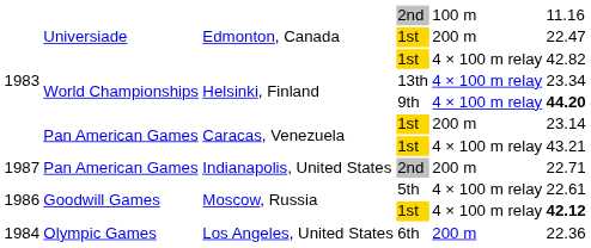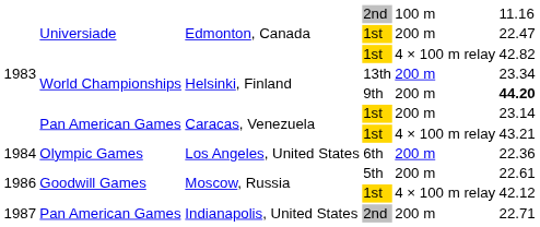 <table>
 <tr>
 <td rowspan=7>1983</td>
 <td rowspan=3><a href='#'>Universiade</a></td>
 <td rowspan=3><a href='#'>Edmonton</a>, Canada</td>
 <td bgcolor=silver>2nd</td>
 <td>100 m</td>
 <td>11.16</td>
 </tr>
 <tr>
 <td bgcolor=gold>1st</td>
 <td>200 m</td>
 <td>22.47</td>
 </tr>
 <tr>
 <td bgcolor=gold>1st</td>
 <td>4 × 100 m relay</td>
 <td>42.82</td>
 </tr>
 <tr>
 <td rowspan=2><a href='#'>World Championships</a></td>
 <td rowspan=2><a href='#'>Helsinki</a>, Finland</td>
 <td>13th</td>
-<td><a href='#'>4 × 100 m relay</a></td>
+<td><a href='#'>200 m</a></td>
 <td>23.34</td>
 </tr>
 <tr>
 <td>9th</td>
-<td><a href='#'>4 × 100 m relay</a></td>
+<td>200 m</td>
 <td><strong>44.20</strong></td>
 </tr>
 <tr>
 <td rowspan=2><a href='#'>Pan American Games</a></td>
 <td rowspan=2><a href='#'>Caracas</a>, Venezuela</td>
 <td bgcolor=gold>1st</td>
 <td>200 m</td>
 <td>23.14</td>
 </tr>
 <tr>
 <td bgcolor=gold>1st</td>
 <td>4 × 100 m relay</td>
 <td>43.21</td>
 </tr>
 <tr>
+<td>1984</td>
+<td><a href='#'>Olympic Games</a></td>
+<td><a href='#'>Los Angeles</a>, United States</td>
+<td>6th</td>
+<td><a href='#'>200 m</a></td>
+<td>22.36</td>
+</tr>
+<tr>
+<td rowspan=2>1986</td>
+<td rowspan=2><a href='#'>Goodwill Games</a></td>
+<td rowspan=2><a href='#'>Moscow</a>, Russia</td>
+<td>5th</td>
+<td>200 m</td>
+<td>22.61</td>
+</tr>
+<tr>
+<td bgcolor=gold>1st</td>
+<td>4 × 100 m relay</td>
+<td>42.12</td>
+</tr>
+<tr>
 <td>1987</td>
 <td><a href='#'>Pan American Games</a></td>
 <td><a href='#'>Indianapolis</a>, United States</td>
 <td bgcolor=silver>2nd</td>
 <td>200 m</td>
 <td>22.71</td>
 </tr>
-<tr>
-<td rowspan=2>1986</td>
-<td rowspan=2><a href='#'>Goodwill Games</a></td>
-<td rowspan=2><a href='#'>Moscow</a>, Russia</td>
-<td>5th</td>
-<td>4 × 100 m relay</td>
-<td>22.61</td>
-</tr>
-<tr>
-<td bgcolor=gold>1st</td>
-<td>4 × 100 m relay</td>
-<td><strong>42.12</strong></td>
-</tr>
-<tr>
-<td>1984</td>
-<td><a href='#'>Olympic Games</a></td>
-<td><a href='#'>Los Angeles</a>, United States</td>
-<td>6th</td>
-<td><a href='#'>200 m</a></td>
-<td>22.36</td>
-</tr>
 </table>
